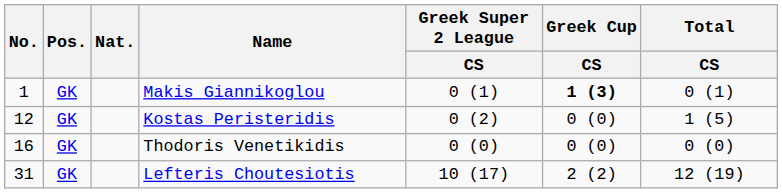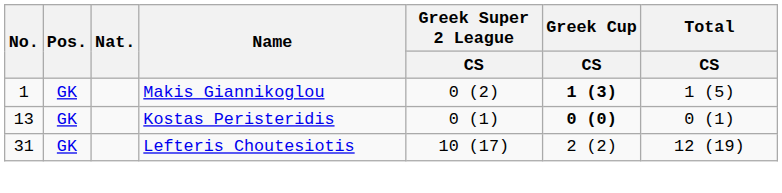 <table class="wikitable sortable" style="text-align:center">
 <tr>
 <th rowspan="2" style="text-align:center;">No.</th>
 <th rowspan="2" style="text-align:center;">Pos.</th>
 <th rowspan="2" style="text-align:center;">Nat.</th>
 <th rowspan="2" style="text-align:center; width:200px;">Name</th>
 <th style="text-align:center; width:100px;">Greek Super 2 League</th>
 <th>Greek Cup</th>
 <th style="text-align:center; width:100px;">Total</th>
 </tr>
 <tr>
 <th style="text-align:center;">CS</th>
 <th>CS</th>
 <th style="text-align:center;">CS</th>
 </tr>
 <tr>
 <td>1</td>
 <td><a href='#'>GK</a></td>
 <td></td>
 <td align="left"><a href='#'>Makis Giannikoglou</a></td>
-<td>0 (1)</td>
+<td>0 (2)</td>
 <td><strong>1 (3)</strong></td>
-<td>0 (1)</td>
+<td>1 (5)</td>
 </tr>
 <tr>
-<td>12</td>
+<td>13</td>
 <td><a href='#'>GK</a></td>
 <td></td>
 <td align="left"><a href='#'>Kostas Peristeridis</a></td>
-<td>0 (2)</td>
-<td>0 (0)</td>
-<td>1 (5)</td>
-</tr>
-<tr>
-<td>16</td>
-<td><a href='#'>GK</a></td>
-<td></td>
-<td align="left">Thodoris Venetikidis</td>
-<td>0 (0)</td>
-<td>0 (0)</td>
-<td>0 (0)</td>
+<td>0 (1)</td>
+<td><strong>0 (0)</strong></td>
+<td>0 (1)</td>
 </tr>
 <tr>
 <td>31</td>
 <td><a href='#'>GK</a></td>
 <td></td>
 <td align="left"><a href='#'>Lefteris Choutesiotis</a></td>
 <td>10 (17)</td>
 <td>2 (2)</td>
 <td>12 (19)</td>
 </tr>
 </table>
